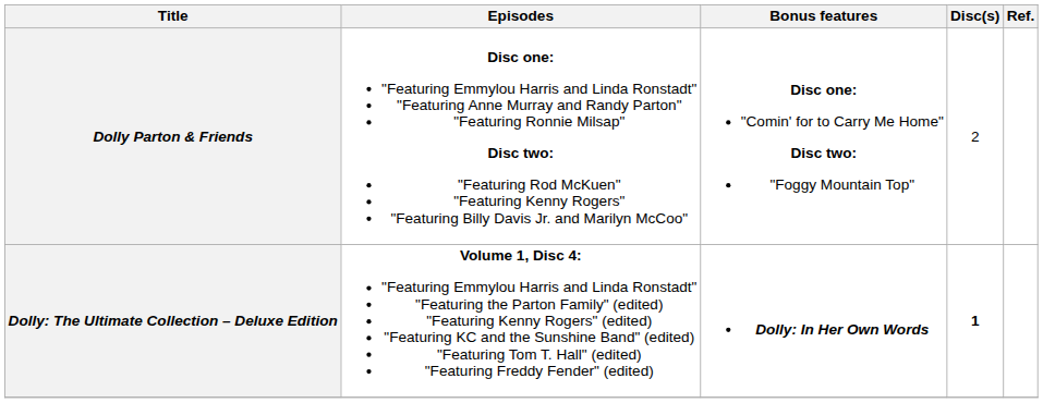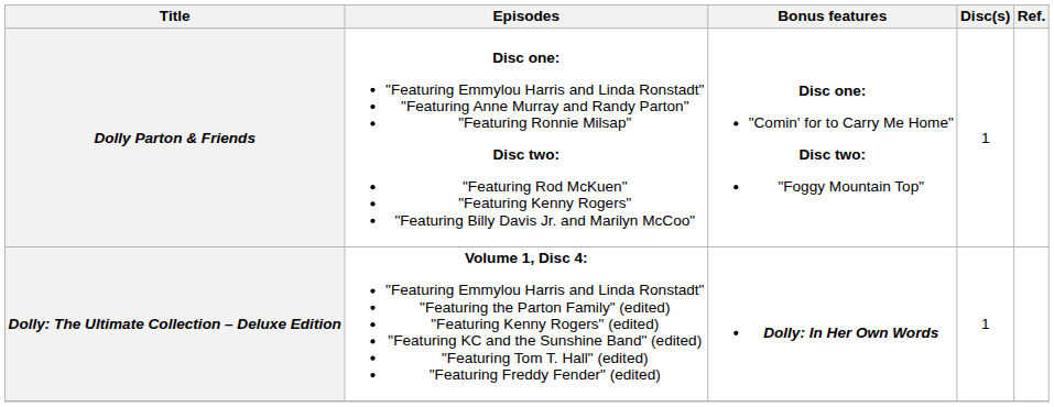 <table class="wikitable" style="text-align:center; background:#fff;">
 <tr>
 <th>Title</th>
 <th>Episodes</th>
 <th>Bonus features</th>
 <th>Disc(s)</th>
 <th>Ref.</th>
 </tr>
 <tr>
 <th scope = "row"><em>Dolly Parton & Friends</em></th>
 <td><br><strong>Disc one:</strong><ul><li>"Featuring Emmylou Harris and Linda Ronstadt"</li><li>"Featuring Anne Murray and Randy Parton"</li><li>"Featuring Ronnie Milsap"</li></ul><strong>Disc two:</strong><ul><li>"Featuring Rod McKuen"</li><li>"Featuring Kenny Rogers"</li><li>"Featuring Billy Davis Jr. and Marilyn McCoo"</li></ul></td>
 <td><br><strong>Disc one:</strong><ul><li>"Comin' for to Carry Me Home"<br></li></ul><strong>Disc two:</strong><ul><li>"Foggy Mountain Top"<br></li></ul></td>
-<td>2</td>
+<td>1</td>
 <td></td>
 </tr>
 <tr>
 <th scope = "row"><em>Dolly: The Ultimate Collection – Deluxe Edition</em></th>
 <td><strong>Volume 1, Disc 4:</strong><br><ul><li>"Featuring Emmylou Harris and Linda Ronstadt"</li><li>"Featuring the Parton Family" (edited)</li><li>"Featuring Kenny Rogers" (edited)</li><li>"Featuring KC and the Sunshine Band" (edited)</li><li>"Featuring Tom T. Hall" (edited)</li><li>"Featuring Freddy Fender" (edited)</li></ul></td>
 <td><strong><br><ul><li><em>Dolly: In Her Own Words</em></li></ul></strong></td>
-<td><strong>1</strong></td>
+<td>1</td>
 <td></td>
 </tr>
 <tr>
 </tr>
 </table>
